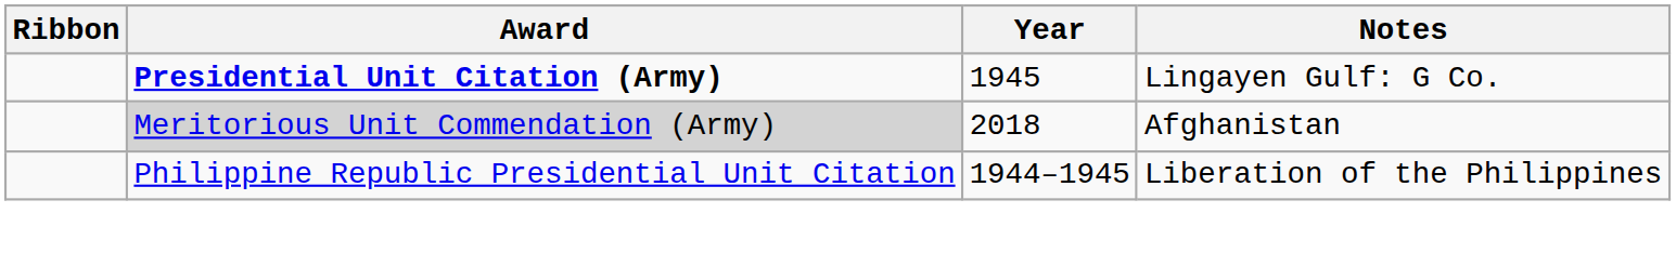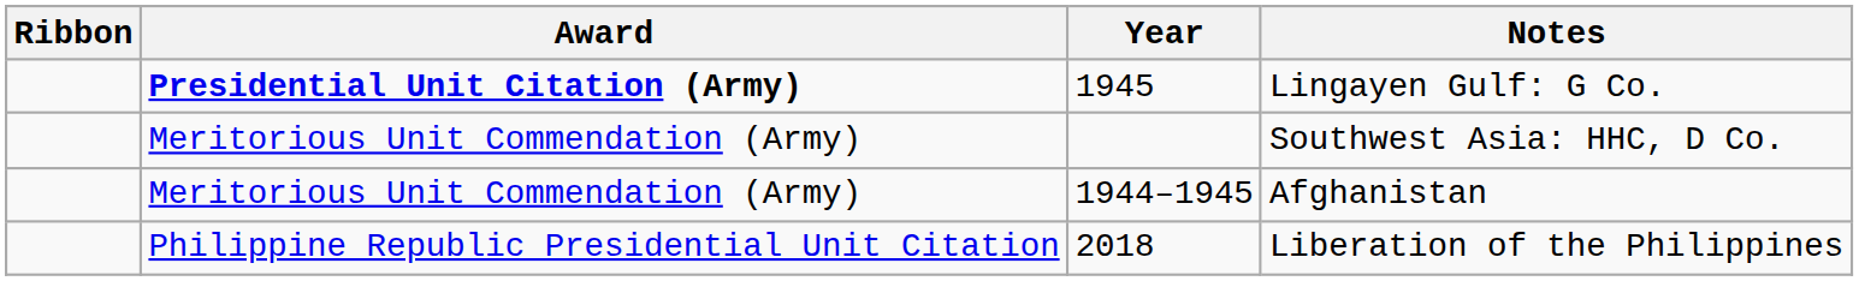 <table class="wikitable">
 <tr style="background:#efefef;">
 <th>Ribbon</th>
 <th>Award</th>
 <th>Year</th>
 <th>Notes</th>
 </tr>
 <tr>
 <td></td>
 <td><strong><a href='#'>Presidential Unit Citation</a> (Army)</strong></td>
 <td>1945</td>
 <td>Lingayen Gulf: G Co.</td>
 </tr>
 <tr>
 <td></td>
-<td style="background: lightgrey;"><a href='#'>Meritorious Unit Commendation</a> (Army)</td>
-<td>2018</td>
+<td><a href='#'>Meritorious Unit Commendation</a> (Army)</td>
+<td></td>
+<td>Southwest Asia: HHC, D Co.</td>
+</tr>
+<tr>
+<td></td>
+<td><a href='#'>Meritorious Unit Commendation</a> (Army)</td>
+<td>1944–1945</td>
 <td>Afghanistan</td>
 </tr>
 <tr>
 <td></td>
 <td><a href='#'>Philippine Republic Presidential Unit Citation</a></td>
-<td>1944–1945</td>
+<td>2018</td>
 <td>Liberation of the Philippines</td>
 </tr>
 </table>
